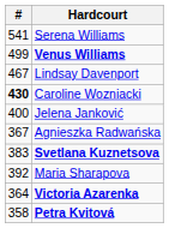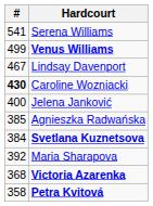 <table class=wikitable>
 <tr>
 <th>#</th>
 <th>Hardcourt</th>
 </tr>
 <tr>
 <td>541</td>
 <td> <a href='#'>Serena Williams</a></td>
 </tr>
 <tr>
 <td>499</td>
 <td> <strong><a href='#'>Venus Williams</a></strong></td>
 </tr>
 <tr>
 <td>467</td>
 <td> <a href='#'>Lindsay Davenport</a></td>
 </tr>
 <tr>
 <td><strong>430</strong></td>
 <td> <a href='#'>Caroline Wozniacki</a></td>
 </tr>
 <tr>
 <td>400</td>
 <td> <a href='#'>Jelena Janković</a></td>
 </tr>
 <tr>
-<td>367</td>
+<td>385</td>
 <td> <a href='#'>Agnieszka Radwańska</a></td>
 </tr>
 <tr>
-<td>383</td>
+<td>384</td>
 <td> <strong><a href='#'>Svetlana Kuznetsova</a></strong></td>
 </tr>
 <tr>
 <td>392</td>
 <td> <a href='#'>Maria Sharapova</a></td>
 </tr>
 <tr>
-<td>364</td>
+<td>368</td>
 <td> <strong><a href='#'>Victoria Azarenka</a></strong></td>
 </tr>
 <tr>
 <td>358</td>
 <td> <strong><a href='#'>Petra Kvitová</a></strong></td>
 </tr>
 </table>
